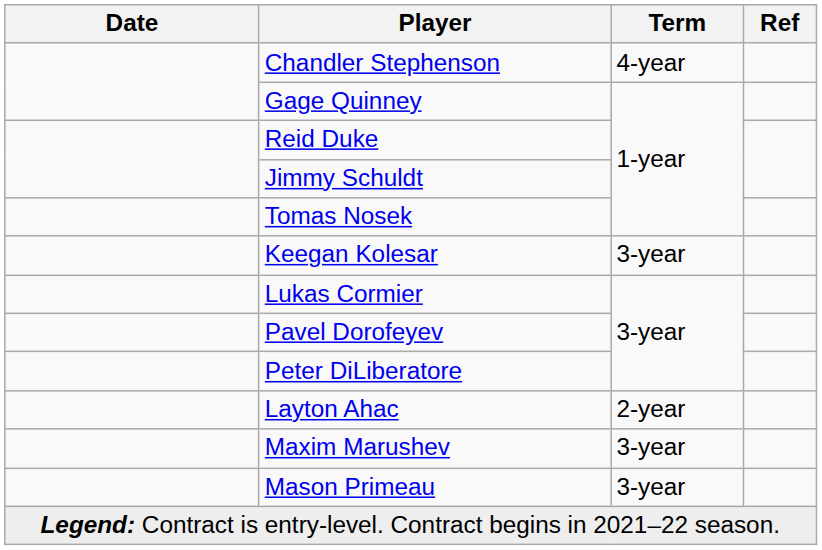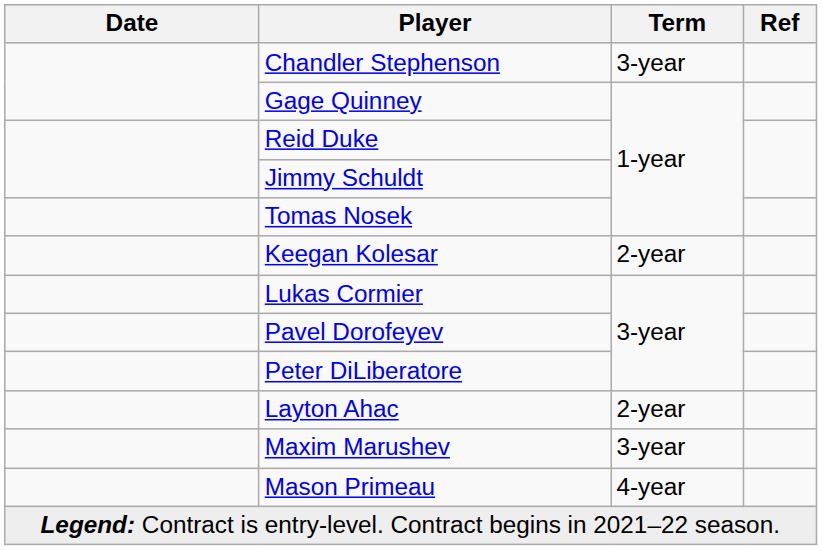 <table class="wikitable">
 <tr>
 <th style="width: 10em;">Date</th>
 <th style="width: 14em;">Player</th>
 <th style="width: 5em;">Term</th>
 <th style="width: 2.5em;">Ref</th>
 </tr>
 <tr>
 <td rowspan="2"></td>
 <td><a href='#'>Chandler Stephenson</a></td>
-<td>4-year</td>
+<td>3-year</td>
 <td></td>
 </tr>
 <tr>
 <td><a href='#'>Gage Quinney</a></td>
 <td rowspan="4">1-year</td>
 <td></td>
 </tr>
 <tr>
 <td rowspan="2"></td>
 <td><a href='#'>Reid Duke</a></td>
 <td rowspan="2"></td>
 </tr>
 <tr>
 <td><a href='#'>Jimmy Schuldt</a></td>
 </tr>
 <tr>
 <td></td>
 <td><a href='#'>Tomas Nosek</a></td>
 <td></td>
 </tr>
 <tr>
 <td></td>
 <td><a href='#'>Keegan Kolesar</a></td>
-<td>3-year</td>
+<td>2-year</td>
 <td></td>
 </tr>
 <tr>
 <td></td>
 <td><a href='#'>Lukas Cormier</a></td>
 <td rowspan="3">3-year</td>
 <td></td>
 </tr>
 <tr>
 <td></td>
 <td><a href='#'>Pavel Dorofeyev</a></td>
 <td></td>
 </tr>
 <tr>
 <td></td>
 <td><a href='#'>Peter DiLiberatore</a></td>
 <td></td>
 </tr>
 <tr>
 <td></td>
 <td><a href='#'>Layton Ahac</a></td>
 <td>2-year</td>
 <td></td>
 </tr>
 <tr>
 <td></td>
 <td><a href='#'>Maxim Marushev</a></td>
 <td>3-year</td>
 <td></td>
 </tr>
 <tr>
 <td></td>
 <td><a href='#'>Mason Primeau</a></td>
-<td>3-year</td>
+<td>4-year</td>
 <td></td>
 </tr>
 <tr>
 <td colspan="6" style="text-align:center" bgcolor="eeeeee"><strong><em>Legend:</em></strong>  Contract is entry-level.  Contract begins in 2021–22 season.</td>
 </tr>
 </table>
